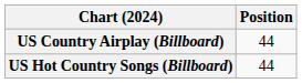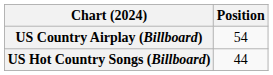 <table class="wikitable sortable plainrowheaders" style="text-align:center">
 <tr>
 <th scope="col">Chart (2024)</th>
 <th scope="col">Position</th>
 </tr>
 <tr>
 <th scope="row">US Country Airplay (<em>Billboard</em>)</th>
-<td>44</td>
+<td>54</td>
 </tr>
 <tr>
 <th scope="row">US Hot Country Songs (<em>Billboard</em>)</th>
 <td>44</td>
 </tr>
 </table>
